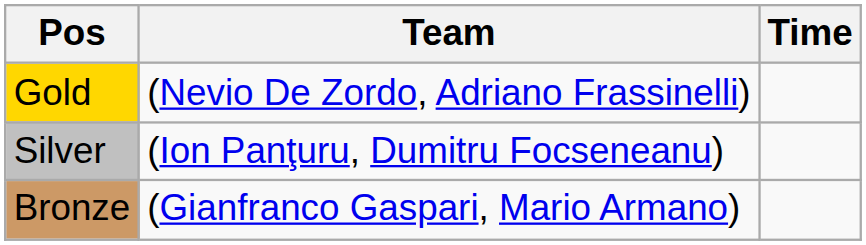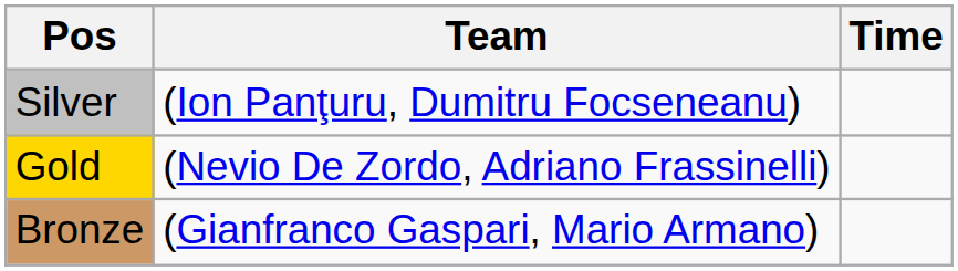 <table class="wikitable">
 <tr>
 <th>Pos</th>
 <th>Team</th>
 <th>Time</th>
 </tr>
 <tr>
-<td style="background:gold">Gold</td>
-<td> (<a href='#'>Nevio De Zordo</a>, <a href='#'>Adriano Frassinelli</a>)</td>
+<td style="background:silver">Silver</td>
+<td> (<a href='#'>Ion Panţuru</a>, <a href='#'>Dumitru Focseneanu</a>)</td>
 <td></td>
 </tr>
 <tr>
-<td style="background:silver">Silver</td>
-<td> (<a href='#'>Ion Panţuru</a>, <a href='#'>Dumitru Focseneanu</a>)</td>
+<td style="background:gold">Gold</td>
+<td> (<a href='#'>Nevio De Zordo</a>, <a href='#'>Adriano Frassinelli</a>)</td>
 <td></td>
 </tr>
 <tr>
 <td style="background:#cc9966">Bronze</td>
 <td> (<a href='#'>Gianfranco Gaspari</a>, <a href='#'>Mario Armano</a>)</td>
 <td></td>
 </tr>
 </table>
